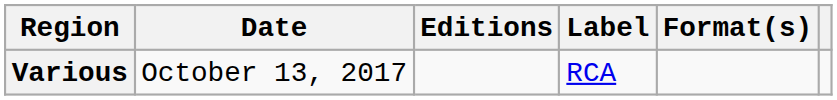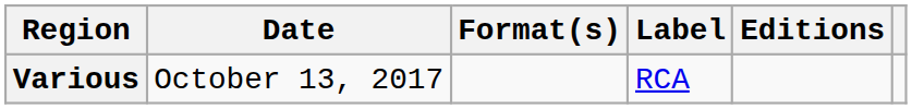 <table class="wikitable plainrowheaders">
 <tr>
 <th scope="col">Region</th>
 <th scope="col">Date</th>
+<th scope="col">Format(s)</th>
+<th scope="col">Label</th>
 <th scope="col">Editions</th>
-<th scope="col">Label</th>
-<th scope="col">Format(s)</th>
 <th scope="col"></th>
 </tr>
 <tr>
 <th scope="row">Various</th>
 <td>October 13, 2017</td>
 <td></td>
 <td><a href='#'>RCA</a></td>
 <td></td>
 <td style="text-align:center;"></td>
 </tr>
 </table>
